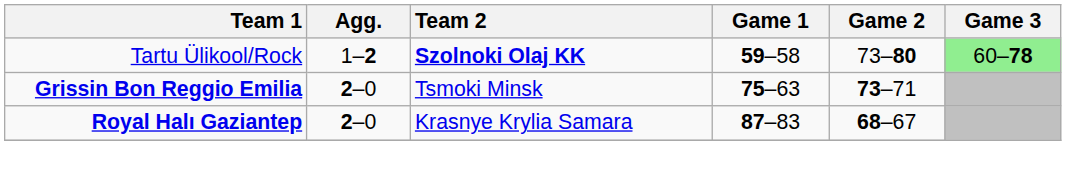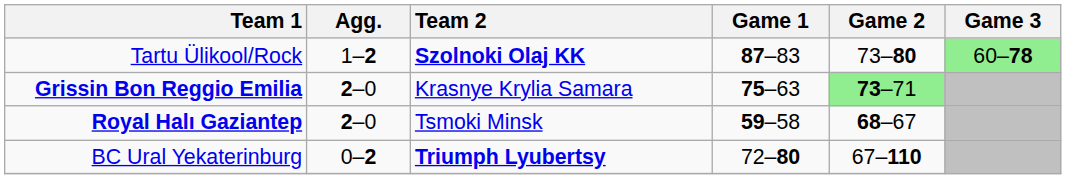 <table class=wikitable style="text-align:center">
 <tr>
 <th width=220 style="text-align:right;">Team 1</th>
 <th width=70>Agg.</th>
 <th width=220 style="text-align:left;">Team 2</th>
 <th width=80>Game 1</th>
 <th width=80>Game 2</th>
 <th width=80>Game 3</th>
 </tr>
 <tr>
 <td align=right><a href='#'>Tartu Ülikool/Rock</a> </td>
 <td>1–<strong>2</strong></td>
 <td align=left> <strong><a href='#'>Szolnoki Olaj KK</a></strong></td>
-<td><strong>59</strong>–58</td>
+<td><strong>87</strong>–83</td>
 <td>73–<strong>80</strong></td>
 <td style="background: lightgreen;">60–<strong>78</strong></td>
 </tr>
 <tr>
 <td align=right><strong><a href='#'>Grissin Bon Reggio Emilia</a></strong>  </td>
 <td><strong>2</strong>–0</td>
-<td align=left> <a href='#'>Tsmoki Minsk</a></td>
+<td align=left> <a href='#'>Krasnye Krylia Samara</a></td>
 <td><strong>75</strong>–63</td>
-<td><strong>73</strong>–71</td>
+<td style="background: lightgreen;"><strong>73</strong>–71</td>
 <td bgcolor=#C0C0C0></td>
 </tr>
 <tr>
 <td align=right><strong><a href='#'>Royal Halı Gaziantep</a></strong> </td>
 <td><strong>2</strong>–0</td>
-<td align=left> <a href='#'>Krasnye Krylia Samara</a></td>
-<td><strong>87</strong>–83</td>
+<td align=left> <a href='#'>Tsmoki Minsk</a></td>
+<td><strong>59</strong>–58</td>
 <td><strong>68</strong>–67</td>
+<td bgcolor=#C0C0C0></td>
+</tr>
+<tr>
+<td align=right><a href='#'>BC Ural Yekaterinburg</a> </td>
+<td>0–<strong>2</strong></td>
+<td align=left> <strong><a href='#'>Triumph Lyubertsy</a></strong></td>
+<td>72–<strong>80</strong></td>
+<td>67–<strong>110</strong></td>
 <td bgcolor=#C0C0C0></td>
 </tr>
 <tr>
 </tr>
 </table>
